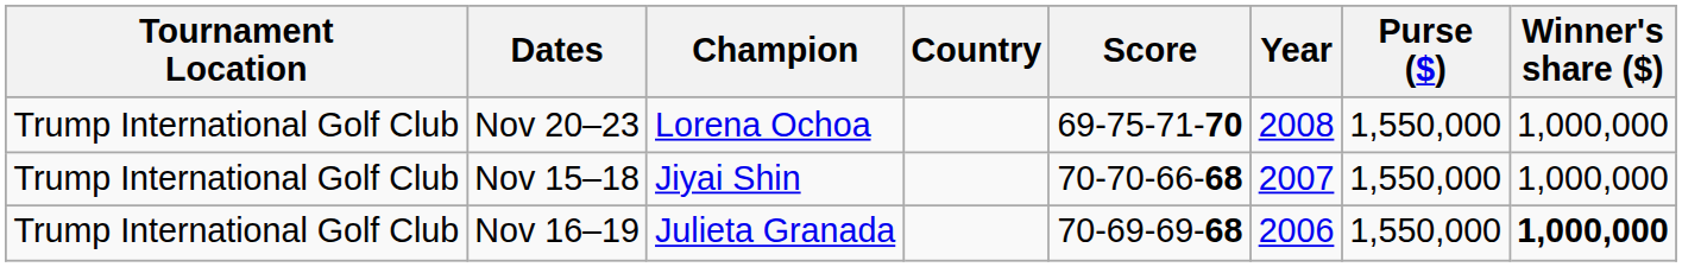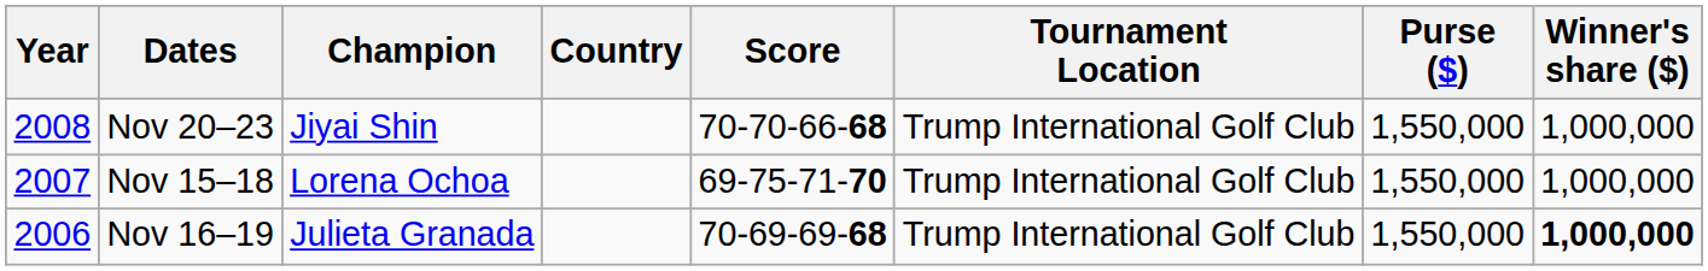 <table class="wikitable">
 <tr>
-<th>Tournament<br>Location</th>
+<th>Year</th>
 <th>Dates</th>
 <th>Champion</th>
 <th>Country</th>
 <th>Score</th>
-<th>Year</th>
+<th>Tournament<br>Location</th>
 <th>Purse<br>(<a href='#'>$</a>)</th>
 <th>Winner's<br>share ($)</th>
 </tr>
 <tr>
+<td><a href='#'>2008</a></td>
+<td>Nov 20–23</td>
+<td><a href='#'>Jiyai Shin</a></td>
+<td></td>
+<td>70-70-66-<strong>68</strong></td>
 <td>Trump International Golf Club</td>
-<td>Nov 20–23</td>
-<td><a href='#'>Lorena Ochoa</a></td>
-<td></td>
-<td>69-75-71-<strong>70</strong></td>
-<td><a href='#'>2008</a></td>
 <td align=center>1,550,000</td>
 <td align=center>1,000,000</td>
 </tr>
 <tr>
+<td><a href='#'>2007</a></td>
+<td>Nov 15–18</td>
+<td><a href='#'>Lorena Ochoa</a></td>
+<td></td>
+<td>69-75-71-<strong>70</strong></td>
 <td>Trump International Golf Club</td>
-<td>Nov 15–18</td>
-<td><a href='#'>Jiyai Shin</a></td>
-<td></td>
-<td>70-70-66-<strong>68</strong></td>
-<td><a href='#'>2007</a></td>
 <td align=center>1,550,000</td>
 <td align=center>1,000,000</td>
 </tr>
 <tr>
-<td>Trump International Golf Club</td>
+<td><a href='#'>2006</a></td>
 <td>Nov 16–19</td>
 <td><a href='#'>Julieta Granada</a></td>
 <td></td>
 <td>70-69-69-<strong>68</strong></td>
-<td><a href='#'>2006</a></td>
+<td>Trump International Golf Club</td>
 <td align=center>1,550,000</td>
 <td align=center><strong>1,000,000</strong></td>
 </tr>
 </table>
